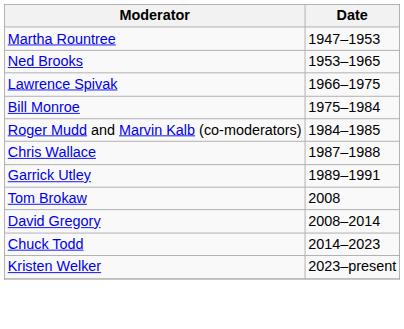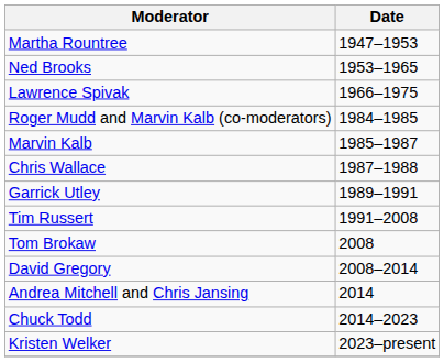 <table class="wikitable">
 <tr>
 <th>Moderator</th>
 <th>Date</th>
 </tr>
 <tr>
 <td><a href='#'>Martha Rountree</a></td>
 <td>1947–1953</td>
 </tr>
 <tr>
 <td><a href='#'>Ned Brooks</a></td>
 <td>1953–1965</td>
 </tr>
 <tr>
 <td><a href='#'>Lawrence Spivak</a></td>
 <td>1966–1975</td>
 </tr>
 <tr>
-<td><a href='#'>Bill Monroe</a></td>
-<td>1975–1984</td>
+<td><a href='#'>Roger Mudd</a> and <a href='#'>Marvin Kalb</a> (co-moderators)</td>
+<td>1984–1985</td>
 </tr>
 <tr>
-<td><a href='#'>Roger Mudd</a> and <a href='#'>Marvin Kalb</a> (co-moderators)</td>
-<td>1984–1985</td>
+<td><a href='#'>Marvin Kalb</a></td>
+<td>1985–1987</td>
 </tr>
 <tr>
 <td><a href='#'>Chris Wallace</a></td>
 <td>1987–1988</td>
 </tr>
 <tr>
 <td><a href='#'>Garrick Utley</a></td>
 <td>1989–1991</td>
 </tr>
 <tr>
+<td><a href='#'>Tim Russert</a></td>
+<td>1991–2008</td>
+</tr>
+<tr>
 <td><a href='#'>Tom Brokaw</a></td>
 <td>2008</td>
 </tr>
 <tr>
 <td><a href='#'>David Gregory</a></td>
 <td>2008–2014</td>
+</tr>
+<tr>
+<td><a href='#'>Andrea Mitchell</a> and <a href='#'>Chris Jansing</a></td>
+<td>2014</td>
 </tr>
 <tr>
 <td><a href='#'>Chuck Todd</a></td>
 <td>2014–2023</td>
 </tr>
 <tr>
 <td><a href='#'>Kristen Welker</a></td>
 <td>2023–present</td>
 </tr>
 <tr>
 </tr>
 </table>
